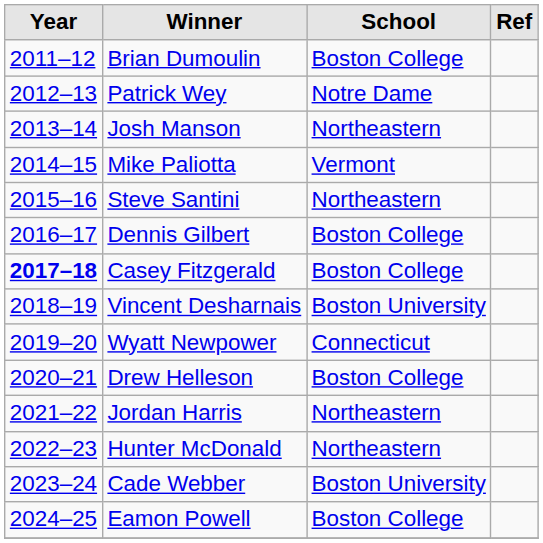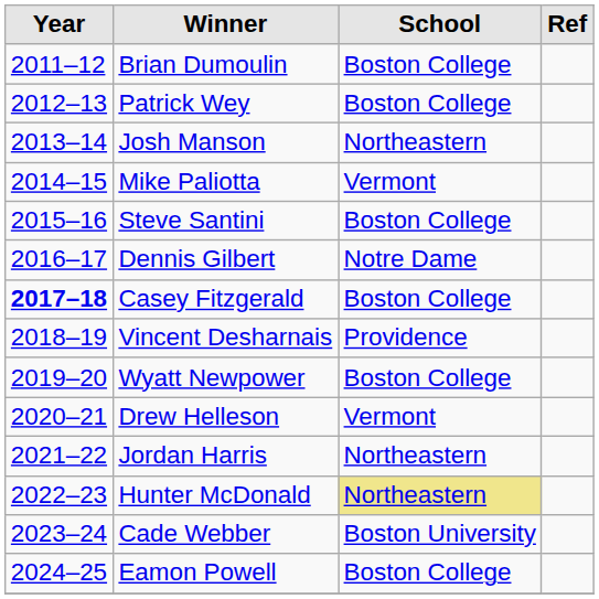 <table class="wikitable sortable">
 <tr>
 <th style="background:#e5e5e5;">Year</th>
 <th style="background:#e5e5e5;">Winner</th>
 <th style="background:#e5e5e5;">School</th>
 <th style="background:#e5e5e5;">Ref</th>
 </tr>
 <tr>
 <td><a href='#'>2011–12</a></td>
 <td><a href='#'>Brian Dumoulin</a></td>
 <td><a href='#'>Boston College</a></td>
 <td></td>
 </tr>
 <tr>
 <td><a href='#'>2012–13</a></td>
 <td><a href='#'>Patrick Wey</a></td>
-<td><a href='#'>Notre Dame</a></td>
+<td><a href='#'>Boston College</a></td>
 <td></td>
 </tr>
 <tr>
 <td><a href='#'>2013–14</a></td>
 <td><a href='#'>Josh Manson</a></td>
 <td><a href='#'>Northeastern</a></td>
 <td></td>
 </tr>
 <tr>
 <td><a href='#'>2014–15</a></td>
 <td><a href='#'>Mike Paliotta</a></td>
 <td><a href='#'>Vermont</a></td>
 <td></td>
 </tr>
 <tr>
 <td><a href='#'>2015–16</a></td>
 <td><a href='#'>Steve Santini</a></td>
-<td><a href='#'>Northeastern</a></td>
+<td><a href='#'>Boston College</a></td>
 <td></td>
 </tr>
 <tr>
 <td><a href='#'>2016–17</a></td>
 <td><a href='#'>Dennis Gilbert</a></td>
-<td><a href='#'>Boston College</a></td>
+<td><a href='#'>Notre Dame</a></td>
 <td></td>
 </tr>
 <tr>
 <td><strong><a href='#'>2017–18</a></strong></td>
 <td><a href='#'>Casey Fitzgerald</a></td>
 <td><a href='#'>Boston College</a></td>
 <td></td>
 </tr>
 <tr>
 <td><a href='#'>2018–19</a></td>
 <td><a href='#'>Vincent Desharnais</a></td>
-<td><a href='#'>Boston University</a></td>
+<td><a href='#'>Providence</a></td>
 <td></td>
 </tr>
 <tr>
 <td><a href='#'>2019–20</a></td>
 <td><a href='#'>Wyatt Newpower</a></td>
-<td><a href='#'>Connecticut</a></td>
+<td><a href='#'>Boston College</a></td>
 <td></td>
 </tr>
 <tr>
 <td><a href='#'>2020–21</a></td>
 <td><a href='#'>Drew Helleson</a></td>
-<td><a href='#'>Boston College</a></td>
+<td><a href='#'>Vermont</a></td>
 <td></td>
 </tr>
 <tr>
 <td><a href='#'>2021–22</a></td>
 <td><a href='#'>Jordan Harris</a></td>
 <td><a href='#'>Northeastern</a></td>
 <td></td>
 </tr>
 <tr>
 <td><a href='#'>2022–23</a></td>
 <td><a href='#'>Hunter McDonald</a></td>
-<td><a href='#'>Northeastern</a></td>
+<td style="background: khaki;"><a href='#'>Northeastern</a></td>
 <td></td>
 </tr>
 <tr>
 <td><a href='#'>2023–24</a></td>
 <td><a href='#'>Cade Webber</a></td>
 <td><a href='#'>Boston University</a></td>
 <td></td>
 </tr>
 <tr>
 <td><a href='#'>2024–25</a></td>
 <td><a href='#'>Eamon Powell</a></td>
 <td><a href='#'>Boston College</a></td>
 <td></td>
 </tr>
 <tr>
 </tr>
 </table>
